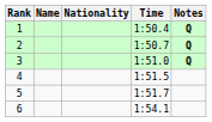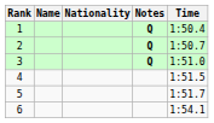 <table class="wikitable sortable" style="text-align:center">
 <tr>
 <th>Rank</th>
 <th>Name</th>
 <th>Nationality</th>
+<th>Notes</th>
 <th>Time</th>
-<th>Notes</th>
 </tr>
 <tr bgcolor=ccffcc>
 <td>1</td>
 <td align=left></td>
 <td align=left></td>
+<td><strong>Q</strong></td>
 <td>1:50.4</td>
-<td><strong>Q</strong></td>
 </tr>
 <tr bgcolor=ccffcc>
 <td>2</td>
 <td align=left></td>
 <td align=left></td>
+<td><strong>Q</strong></td>
 <td>1:50.7</td>
-<td><strong>Q</strong></td>
 </tr>
 <tr bgcolor=ccffcc>
 <td>3</td>
 <td align=left></td>
 <td align=left></td>
+<td><strong>Q</strong></td>
 <td>1:51.0</td>
-<td><strong>Q</strong></td>
 </tr>
 <tr>
 <td>4</td>
 <td align=left></td>
 <td align=left></td>
+<td></td>
 <td>1:51.5</td>
-<td></td>
 </tr>
 <tr>
 <td>5</td>
 <td align=left></td>
 <td align=left></td>
+<td></td>
 <td>1:51.7</td>
-<td></td>
 </tr>
 <tr>
 <td>6</td>
 <td align=left></td>
 <td align=left></td>
+<td></td>
 <td>1:54.1</td>
-<td></td>
 </tr>
 </table>
